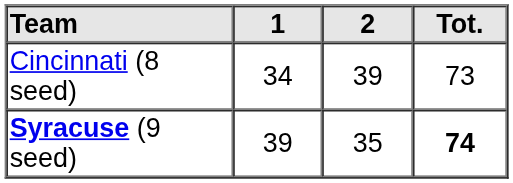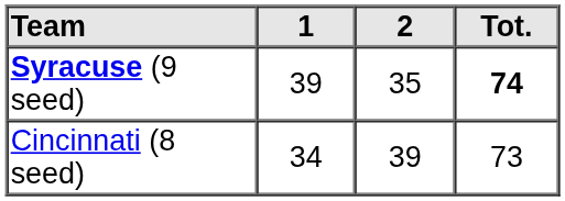 <table border=1 cellspacing=0 width=300 style="margin-left:3em;">
 <tr style="text-align:center; background-color:#e6e6e6;">
 <th align=left width=25%>Team</th>
 <th width=10%>1</th>
 <th width=10%>2</th>
 <th width=10%>Tot.</th>
 </tr>
 <tr style="text-align:center;">
+<td align=left><strong><a href='#'>Syracuse</a></strong> (9 seed)</td>
+<td>39</td>
+<td>35</td>
+<td><strong>74</strong></td>
+</tr>
+<tr style="text-align:center;">
 <td align=left><a href='#'>Cincinnati</a> (8 seed)</td>
 <td>34</td>
 <td>39</td>
 <td>73</td>
 </tr>
 <tr style="text-align:center;">
-<td align=left><strong><a href='#'>Syracuse</a></strong> (9 seed)</td>
-<td>39</td>
-<td>35</td>
-<td><strong>74</strong></td>
-</tr>
-<tr style="text-align:center;">
 </tr>
 </table>
